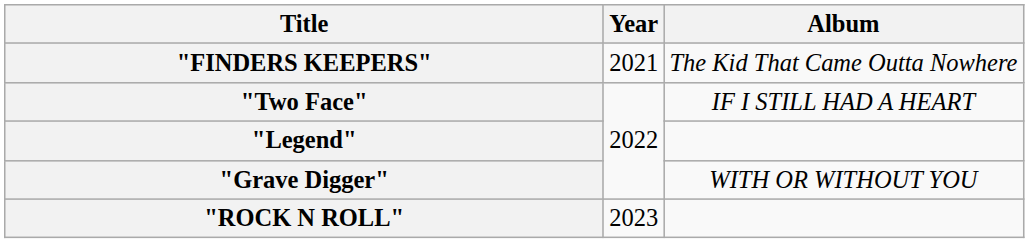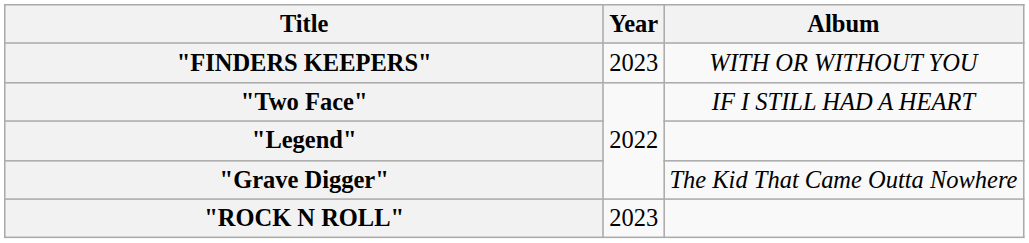 <table class="wikitable plainrowheaders" style="text-align:center;">
 <tr>
 <th scope="col" style="width:24em;">Title</th>
 <th scope="col" style="width:1em;">Year</th>
 <th scope="col">Album</th>
 </tr>
 <tr>
 <th scope="row">"FINDERS KEEPERS"<br></th>
-<td>2021</td>
-<td><em>The Kid That Came Outta Nowhere</em></td>
+<td>2023</td>
+<td><em>WITH OR WITHOUT YOU</em></td>
 </tr>
 <tr>
 <th scope="row">"Two Face"<br></th>
 <td rowspan="3">2022</td>
 <td><em>IF I STILL HAD A HEART</em></td>
 </tr>
 <tr>
 <th Scope="row">"Legend"<br></th>
 <td></td>
 </tr>
 <tr>
 <th scope="Row">"Grave Digger"<br></th>
-<td><em>WITH OR WITHOUT YOU</em></td>
+<td><em>The Kid That Came Outta Nowhere</em></td>
 </tr>
 <tr>
 <th scope="row">"ROCK N ROLL"<br></th>
 <td rowspan="1">2023</td>
 <td></td>
 </tr>
 </table>
